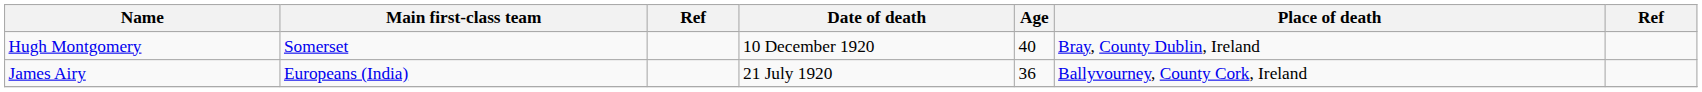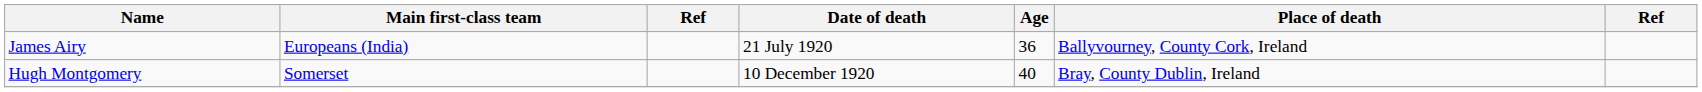 <table class="wikitable sortable">
 <tr>
 <th width=15%>Name</th>
 <th width=20%>Main first-class team</th>
 <th width=5%>Ref</th>
 <th width=15%>Date of death</th>
 <th width=2%>Age</th>
 <th width=30%>Place of death</th>
 <th width=5%>Ref</th>
 </tr>
 <tr>
+<td><a href='#'>James Airy</a></td>
+<td><a href='#'>Europeans (India)</a></td>
+<td></td>
+<td>21 July 1920</td>
+<td>36</td>
+<td><a href='#'>Ballyvourney</a>, <a href='#'>County Cork</a>, Ireland</td>
+<td></td>
+</tr>
+<tr>
 <td><a href='#'>Hugh Montgomery</a></td>
 <td><a href='#'>Somerset</a></td>
 <td></td>
 <td>10 December 1920</td>
 <td>40</td>
 <td><a href='#'>Bray</a>, <a href='#'>County Dublin</a>, Ireland</td>
 <td></td>
 </tr>
 <tr>
-<td><a href='#'>James Airy</a></td>
-<td><a href='#'>Europeans (India)</a></td>
-<td></td>
-<td>21 July 1920</td>
-<td>36</td>
-<td><a href='#'>Ballyvourney</a>, <a href='#'>County Cork</a>, Ireland</td>
-<td></td>
-</tr>
-<tr>
 </tr>
 </table>
